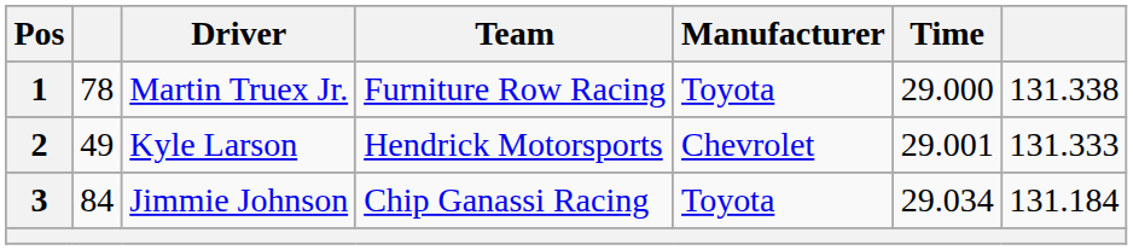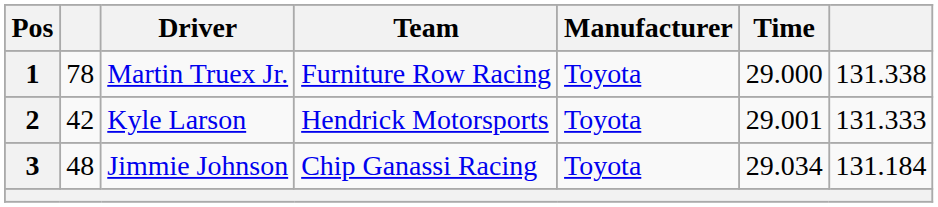 <table class="wikitable" style="font-size:95%">
 <tr>
 <th>Pos</th>
 <th></th>
 <th>Driver</th>
 <th>Team</th>
 <th>Manufacturer</th>
 <th>Time</th>
 <th></th>
 </tr>
 <tr>
 <th>1</th>
 <td>78</td>
 <td><a href='#'>Martin Truex Jr.</a></td>
 <td><a href='#'>Furniture Row Racing</a></td>
 <td><a href='#'>Toyota</a></td>
 <td>29.000</td>
 <td>131.338</td>
 </tr>
 <tr>
 <th>2</th>
-<td>49</td>
+<td>42</td>
 <td><a href='#'>Kyle Larson</a></td>
 <td><a href='#'>Hendrick Motorsports</a></td>
-<td><a href='#'>Chevrolet</a></td>
+<td><a href='#'>Toyota</a></td>
 <td>29.001</td>
 <td>131.333</td>
 </tr>
 <tr>
 <th>3</th>
-<td>84</td>
+<td>48</td>
 <td><a href='#'>Jimmie Johnson</a></td>
 <td><a href='#'>Chip Ganassi Racing</a></td>
 <td><a href='#'>Toyota</a></td>
 <td>29.034</td>
 <td>131.184</td>
 </tr>
 <tr>
 <th colspan="7"></th>
 </tr>
 </table>
